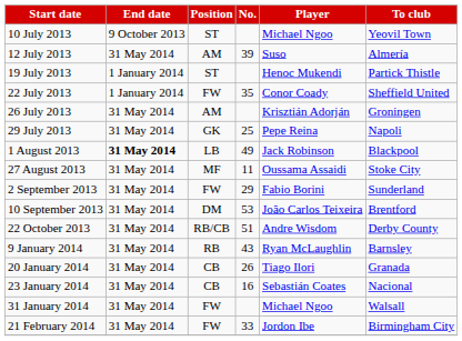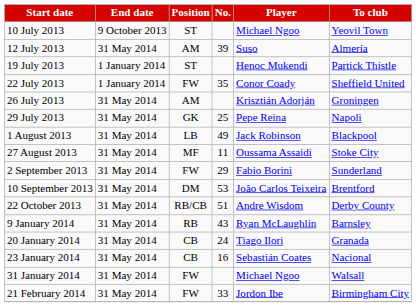 <table class="wikitable sortable">
 <tr>
 <th style="background:#d50000; color:white;">Start date</th>
 <th style="background:#d50000; color:white;">End date</th>
 <th style="background:#d50000; color:white;">Position</th>
 <th style="background:#d50000; color:white;">No.</th>
 <th style="background:#d50000; color:white;">Player</th>
 <th style="background:#d50000; color:white;">To club</th>
 </tr>
 <tr>
 <td>10 July 2013</td>
 <td>9 October 2013</td>
 <td style="text-align:center;">ST</td>
 <td style="text-align:center;"></td>
 <td style="text-align:left;"> <a href='#'>Michael Ngoo</a></td>
 <td style="text-align:left;"> <a href='#'>Yeovil Town</a></td>
 </tr>
 <tr>
 <td>12 July 2013</td>
 <td>31 May 2014</td>
 <td style="text-align:center;">AM</td>
 <td style="text-align:center;">39</td>
 <td style="text-align:left;"> <a href='#'>Suso</a></td>
 <td style="text-align:left;"> <a href='#'>Almería</a></td>
 </tr>
 <tr>
 <td>19 July 2013</td>
 <td>1 January 2014</td>
 <td style="text-align:center;">ST</td>
 <td style="text-align:center;"></td>
 <td style="text-align:left;"> <a href='#'>Henoc Mukendi</a></td>
 <td style="text-align:left;"> <a href='#'>Partick Thistle</a></td>
 </tr>
 <tr>
 <td>22 July 2013</td>
 <td>1 January 2014</td>
 <td style="text-align:center;">FW</td>
 <td style="text-align:center;">35</td>
 <td style="text-align:left;"> <a href='#'>Conor Coady</a></td>
 <td style="text-align:left;"> <a href='#'>Sheffield United</a></td>
 </tr>
 <tr>
 <td>26 July 2013</td>
 <td>31 May 2014</td>
 <td style="text-align:center;">AM</td>
 <td style="text-align:center;"></td>
 <td style="text-align:left;"> <a href='#'>Krisztián Adorján</a></td>
 <td style="text-align:left;"> <a href='#'>Groningen</a></td>
 </tr>
 <tr>
 <td>29 July 2013</td>
 <td>31 May 2014</td>
 <td style="text-align:center;">GK</td>
 <td style="text-align:center;">25</td>
 <td style="text-align:left;"> <a href='#'>Pepe Reina</a></td>
 <td style="text-align:left;"> <a href='#'>Napoli</a></td>
 </tr>
 <tr>
 <td>1 August 2013</td>
-<td><strong>31 May 2014</strong></td>
+<td>31 May 2014</td>
 <td style="text-align:center;">LB</td>
 <td style="text-align:center;">49</td>
 <td style="text-align:left;"> <a href='#'>Jack Robinson</a></td>
 <td style="text-align:left;"> <a href='#'>Blackpool</a></td>
 </tr>
 <tr>
 <td>27 August 2013</td>
 <td>31 May 2014</td>
 <td style="text-align:center;">MF</td>
 <td style="text-align:center;">11</td>
 <td style="text-align:left;"> <a href='#'>Oussama Assaidi</a></td>
 <td style="text-align:left;"> <a href='#'>Stoke City</a></td>
 </tr>
 <tr>
 <td>2 September 2013</td>
 <td>31 May 2014</td>
 <td style="text-align:center;">FW</td>
 <td style="text-align:center;">29</td>
 <td style="text-align:left;"> <a href='#'>Fabio Borini</a></td>
 <td style="text-align:left;"> <a href='#'>Sunderland</a></td>
 </tr>
 <tr>
 <td>10 September 2013</td>
 <td>31 May 2014</td>
 <td style="text-align:center;">DM</td>
 <td style="text-align:center;">53</td>
 <td style="text-align:left;"> <a href='#'>João Carlos Teixeira</a></td>
 <td style="text-align:left;"> <a href='#'>Brentford</a></td>
 </tr>
 <tr>
 <td>22 October 2013</td>
 <td>31 May 2014</td>
 <td style="text-align:center;">RB/CB</td>
 <td style="text-align:center;">51</td>
 <td style="text-align:left;"> <a href='#'>Andre Wisdom</a></td>
 <td style="text-align:left;"> <a href='#'>Derby County</a></td>
 </tr>
 <tr>
 <td>9 January 2014</td>
 <td>31 May 2014</td>
 <td style="text-align:center;">RB</td>
 <td style="text-align:center;">43</td>
 <td style="text-align:left;"> <a href='#'>Ryan McLaughlin</a></td>
 <td style="text-align:left;"> <a href='#'>Barnsley</a></td>
 </tr>
 <tr>
 <td>20 January 2014</td>
 <td>31 May 2014</td>
 <td style="text-align:center;">CB</td>
-<td style="text-align:center;">26</td>
+<td style="text-align:center;">24</td>
 <td style="text-align:left;"> <a href='#'>Tiago Ilori</a></td>
 <td style="text-align:left;"> <a href='#'>Granada</a></td>
 </tr>
 <tr>
 <td>23 January 2014</td>
 <td>31 May 2014</td>
 <td style="text-align:center;">CB</td>
 <td style="text-align:center;">16</td>
 <td style="text-align:left;"> <a href='#'>Sebastián Coates</a></td>
 <td style="text-align:left;"> <a href='#'>Nacional</a></td>
 </tr>
 <tr>
 <td>31 January 2014</td>
 <td>31 May 2014</td>
 <td style="text-align:center;">FW</td>
 <td style="text-align:center;"></td>
 <td style="text-align:left;"> <a href='#'>Michael Ngoo</a></td>
 <td style="text-align:left;"> <a href='#'>Walsall</a></td>
 </tr>
 <tr>
 <td>21 February 2014</td>
 <td>31 May 2014</td>
 <td style="text-align:center;">FW</td>
 <td style="text-align:center;">33</td>
 <td style="text-align:left;"> <a href='#'>Jordon Ibe</a></td>
 <td style="text-align:left;"> <a href='#'>Birmingham City</a></td>
 </tr>
 <tr>
 </tr>
 </table>
